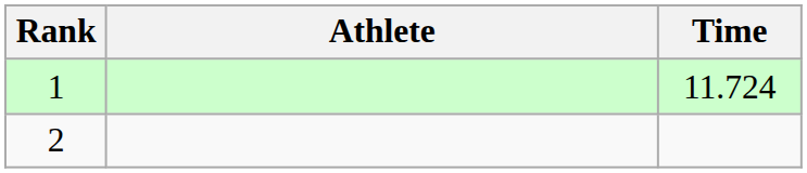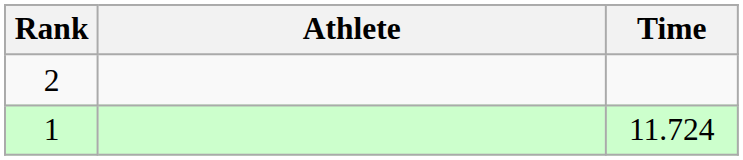 <table class=wikitable style="text-align:center">
 <tr>
 <th width=40>Rank</th>
 <th width=250>Athlete</th>
 <th width=60>Time</th>
 </tr>
+<tr>
+<td>2</td>
+<td align=left></td>
+<td></td>
+</tr>
 <tr bgcolor="ccffcc">
 <td>1</td>
 <td align=left></td>
 <td>11.724</td>
 </tr>
-<tr>
-<td>2</td>
-<td align=left></td>
-<td></td>
-</tr>
 </table>
